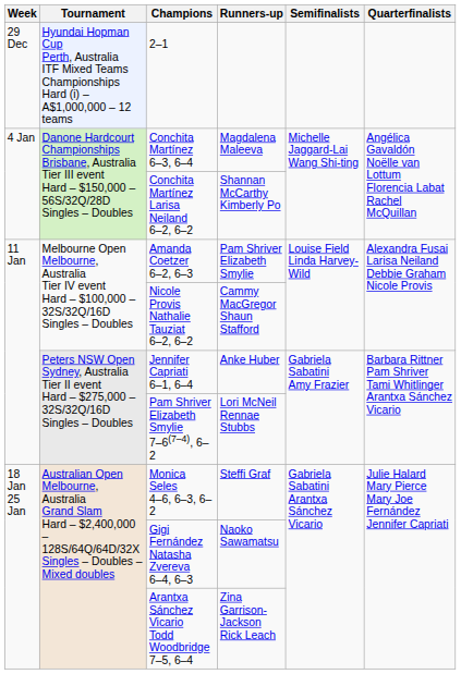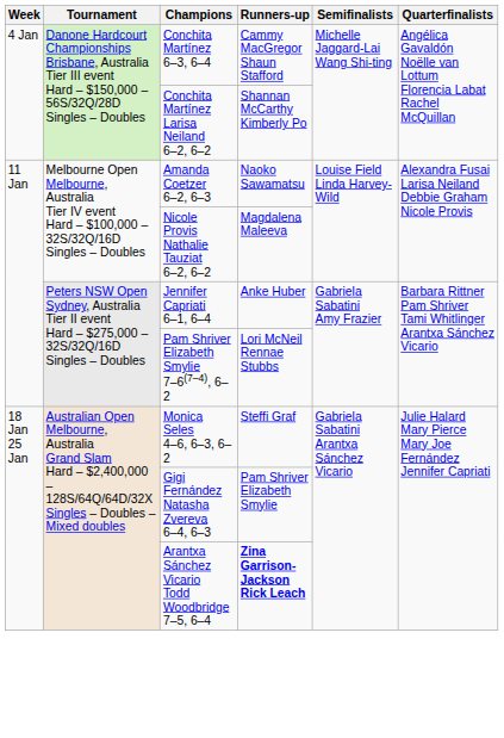 <table class=wikitable style=font-size:95%>
 <tr>
 <th style="width:48px;">Week</th>
 <th style="width:250px;">Tournament</th>
 <th style="width:200px;">Champions</th>
 <th style="width:200px;">Runners-up</th>
 <th style="width:190px;">Semifinalists</th>
 <th style="width:190px;">Quarterfinalists</th>
 </tr>
-<tr valign=top>
-<td>29 Dec</td>
-<td bgcolor=#ECF2FF><a href='#'>Hyundai Hopman Cup</a><br><a href='#'>Perth</a>, Australia<br>ITF Mixed Teams Championships<br>Hard (i) – A$1,000,000 – 12 teams</td>
-<td><br>2–1</td>
-<td></td>
-<td><br></td>
-<td><br><br><br></td>
-</tr>
 <tr valign="top">
 <td rowspan=2>4 Jan</td>
 <td rowspan=2 style="background:#d4f1c5;"><a href='#'>Danone Hardcourt Championships</a> <br> <a href='#'>Brisbane</a>, Australia <br> Tier III event <br> Hard – $150,000 – 56S/32Q/28D<br>Singles – Doubles</td>
 <td> <a href='#'>Conchita Martínez</a><br>6–3, 6–4</td>
-<td> <a href='#'>Magdalena Maleeva</a></td>
+<td> <a href='#'>Cammy MacGregor</a> <br>  <a href='#'>Shaun Stafford</a></td>
 <td rowspan=2>  <a href='#'>Michelle Jaggard-Lai</a><br> <a href='#'>Wang Shi-ting</a></td>
 <td rowspan=2> <a href='#'>Angélica Gavaldón</a><br> <a href='#'>Noëlle van Lottum</a><br> <a href='#'>Florencia Labat</a><br> <a href='#'>Rachel McQuillan</a></td>
 </tr>
 <tr valign="top">
 <td> <a href='#'>Conchita Martínez</a> <br>  <a href='#'>Larisa Neiland</a><br> 6–2, 6–2</td>
 <td> <a href='#'>Shannan McCarthy</a> <br>  <a href='#'>Kimberly Po</a></td>
 </tr>
 <tr valign=top>
 <td rowspan=4>11 Jan</td>
 <td rowspan=2>Melbourne Open <br> <a href='#'>Melbourne</a>, Australia <br> Tier IV event <br> Hard – $100,000 – 32S/32Q/16D<br>Singles – Doubles</td>
 <td> <a href='#'>Amanda Coetzer</a><br>6–2, 6–3</td>
-<td> <a href='#'>Pam Shriver</a> <br>  <a href='#'>Elizabeth Smylie</a></td>
+<td> <a href='#'>Naoko Sawamatsu</a></td>
 <td rowspan=2>  <a href='#'>Louise Field</a><br> <a href='#'>Linda Harvey-Wild</a></td>
 <td rowspan=2> <a href='#'>Alexandra Fusai</a><br> <a href='#'>Larisa Neiland</a><br> <a href='#'>Debbie Graham</a><br> <a href='#'>Nicole Provis</a></td>
 </tr>
 <tr valign=top>
 <td> <a href='#'>Nicole Provis</a> <br>  <a href='#'>Nathalie Tauziat</a><br> 6–2, 6–2</td>
-<td> <a href='#'>Cammy MacGregor</a> <br>  <a href='#'>Shaun Stafford</a></td>
+<td> <a href='#'>Magdalena Maleeva</a></td>
 </tr>
 <tr valign=top>
 <td rowspan=2 style="background:#e9e9e9;"><a href='#'>Peters NSW Open</a> <br> <a href='#'>Sydney</a>, Australia <br> Tier II event <br> Hard – $275,000 – 32S/32Q/16D<br>Singles – Doubles</td>
 <td> <a href='#'>Jennifer Capriati</a><br>6–1, 6–4</td>
 <td> <a href='#'>Anke Huber</a></td>
 <td rowspan=2>  <a href='#'>Gabriela Sabatini</a><br> <a href='#'>Amy Frazier</a></td>
 <td rowspan=2> <a href='#'>Barbara Rittner</a><br> <a href='#'>Pam Shriver</a><br> <a href='#'>Tami Whitlinger</a><br> <a href='#'>Arantxa Sánchez Vicario</a></td>
 </tr>
 <tr valign=top>
 <td> <a href='#'>Pam Shriver</a> <br>  <a href='#'>Elizabeth Smylie</a><br> 7–6<sup>(7–4)</sup>, 6–2</td>
 <td> <a href='#'>Lori McNeil</a> <br>  <a href='#'>Rennae Stubbs</a></td>
 </tr>
 <tr valign=top>
 <td rowspan=3>18 Jan<br>25 Jan</td>
 <td rowspan=3 bgcolor=#F3E6D7><a href='#'>Australian Open</a><br> <a href='#'>Melbourne</a>, Australia <br> <a href='#'>Grand Slam</a> <br> Hard – $2,400,000 – 128S/64Q/64D/32X <br><a href='#'>Singles</a> – Doubles – <a href='#'>Mixed doubles</a></td>
 <td> <a href='#'>Monica Seles</a><br>4–6, 6–3, 6–2</td>
 <td> <a href='#'>Steffi Graf</a></td>
 <td rowspan=3>  <a href='#'>Gabriela Sabatini</a><br> <a href='#'>Arantxa Sánchez Vicario</a></td>
 <td rowspan=3> <a href='#'>Julie Halard</a><br> <a href='#'>Mary Pierce</a><br> <a href='#'>Mary Joe Fernández</a><br> <a href='#'>Jennifer Capriati</a></td>
 </tr>
 <tr valign=top>
 <td> <a href='#'>Gigi Fernández</a> <br>  <a href='#'>Natasha Zvereva</a><br> 6–4, 6–3</td>
-<td> <a href='#'>Naoko Sawamatsu</a></td>
+<td> <a href='#'>Pam Shriver</a> <br>  <a href='#'>Elizabeth Smylie</a></td>
 </tr>
 <tr valign=top>
 <td> <a href='#'>Arantxa Sánchez Vicario</a> <br>  <a href='#'>Todd Woodbridge</a><br> 7–5, 6–4</td>
-<td> <a href='#'>Zina Garrison-Jackson</a> <br>  <a href='#'>Rick Leach</a></td>
+<td><strong> <a href='#'>Zina Garrison-Jackson</a> <br>  <a href='#'>Rick Leach</a></strong></td>
 </tr>
 </table>
